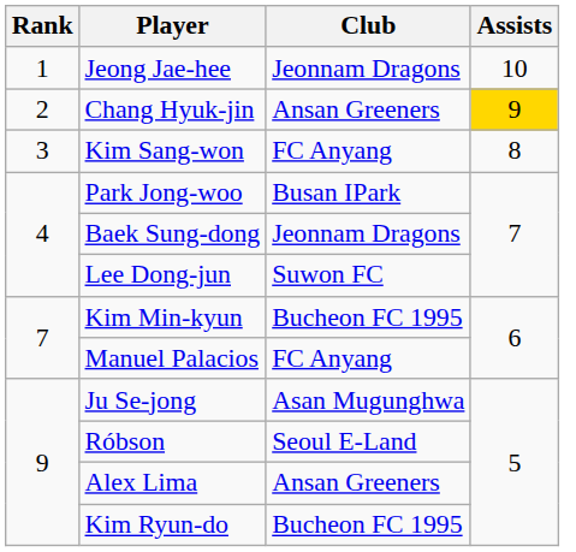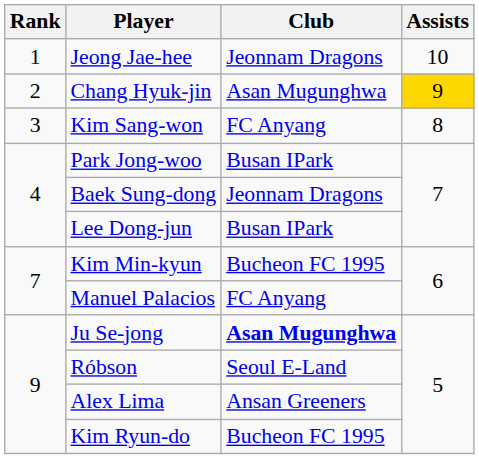 <table class=wikitable>
 <tr>
 <th>Rank</th>
 <th>Player</th>
 <th>Club</th>
 <th>Assists</th>
 </tr>
 <tr>
 <td align=center>1</td>
 <td> <a href='#'>Jeong Jae-hee</a></td>
 <td><a href='#'>Jeonnam Dragons</a></td>
 <td align=center>10</td>
 </tr>
 <tr>
 <td align=center>2</td>
 <td> <a href='#'>Chang Hyuk-jin</a></td>
-<td><a href='#'>Ansan Greeners</a></td>
+<td><a href='#'>Asan Mugunghwa</a></td>
 <td align=center style="background: gold;">9</td>
 </tr>
 <tr>
 <td align=center>3</td>
 <td> <a href='#'>Kim Sang-won</a></td>
 <td><a href='#'>FC Anyang</a></td>
 <td align=center>8</td>
 </tr>
 <tr>
 <td align=center rowspan=3>4</td>
 <td> <a href='#'>Park Jong-woo</a></td>
 <td><a href='#'>Busan IPark</a></td>
 <td align=center rowspan=3>7</td>
 </tr>
 <tr>
 <td> <a href='#'>Baek Sung-dong</a></td>
 <td><a href='#'>Jeonnam Dragons</a></td>
 </tr>
 <tr>
 <td> <a href='#'>Lee Dong-jun</a></td>
-<td><a href='#'>Suwon FC</a></td>
+<td><a href='#'>Busan IPark</a></td>
 </tr>
 <tr>
 <td align=center rowspan=2>7</td>
 <td> <a href='#'>Kim Min-kyun</a></td>
 <td><a href='#'>Bucheon FC 1995</a></td>
 <td align=center rowspan=2>6</td>
 </tr>
 <tr>
 <td> <a href='#'>Manuel Palacios</a></td>
 <td><a href='#'>FC Anyang</a></td>
 </tr>
 <tr>
 <td align=center rowspan=4>9</td>
 <td> <a href='#'>Ju Se-jong</a></td>
-<td><a href='#'>Asan Mugunghwa</a></td>
+<td><strong><a href='#'>Asan Mugunghwa</a></strong></td>
 <td align=center rowspan=4>5</td>
 </tr>
 <tr>
 <td> <a href='#'>Róbson</a></td>
 <td><a href='#'>Seoul E-Land</a></td>
 </tr>
 <tr>
 <td> <a href='#'>Alex Lima</a></td>
 <td><a href='#'>Ansan Greeners</a></td>
 </tr>
 <tr>
 <td> <a href='#'>Kim Ryun-do</a></td>
 <td><a href='#'>Bucheon FC 1995</a></td>
 </tr>
 </table>
